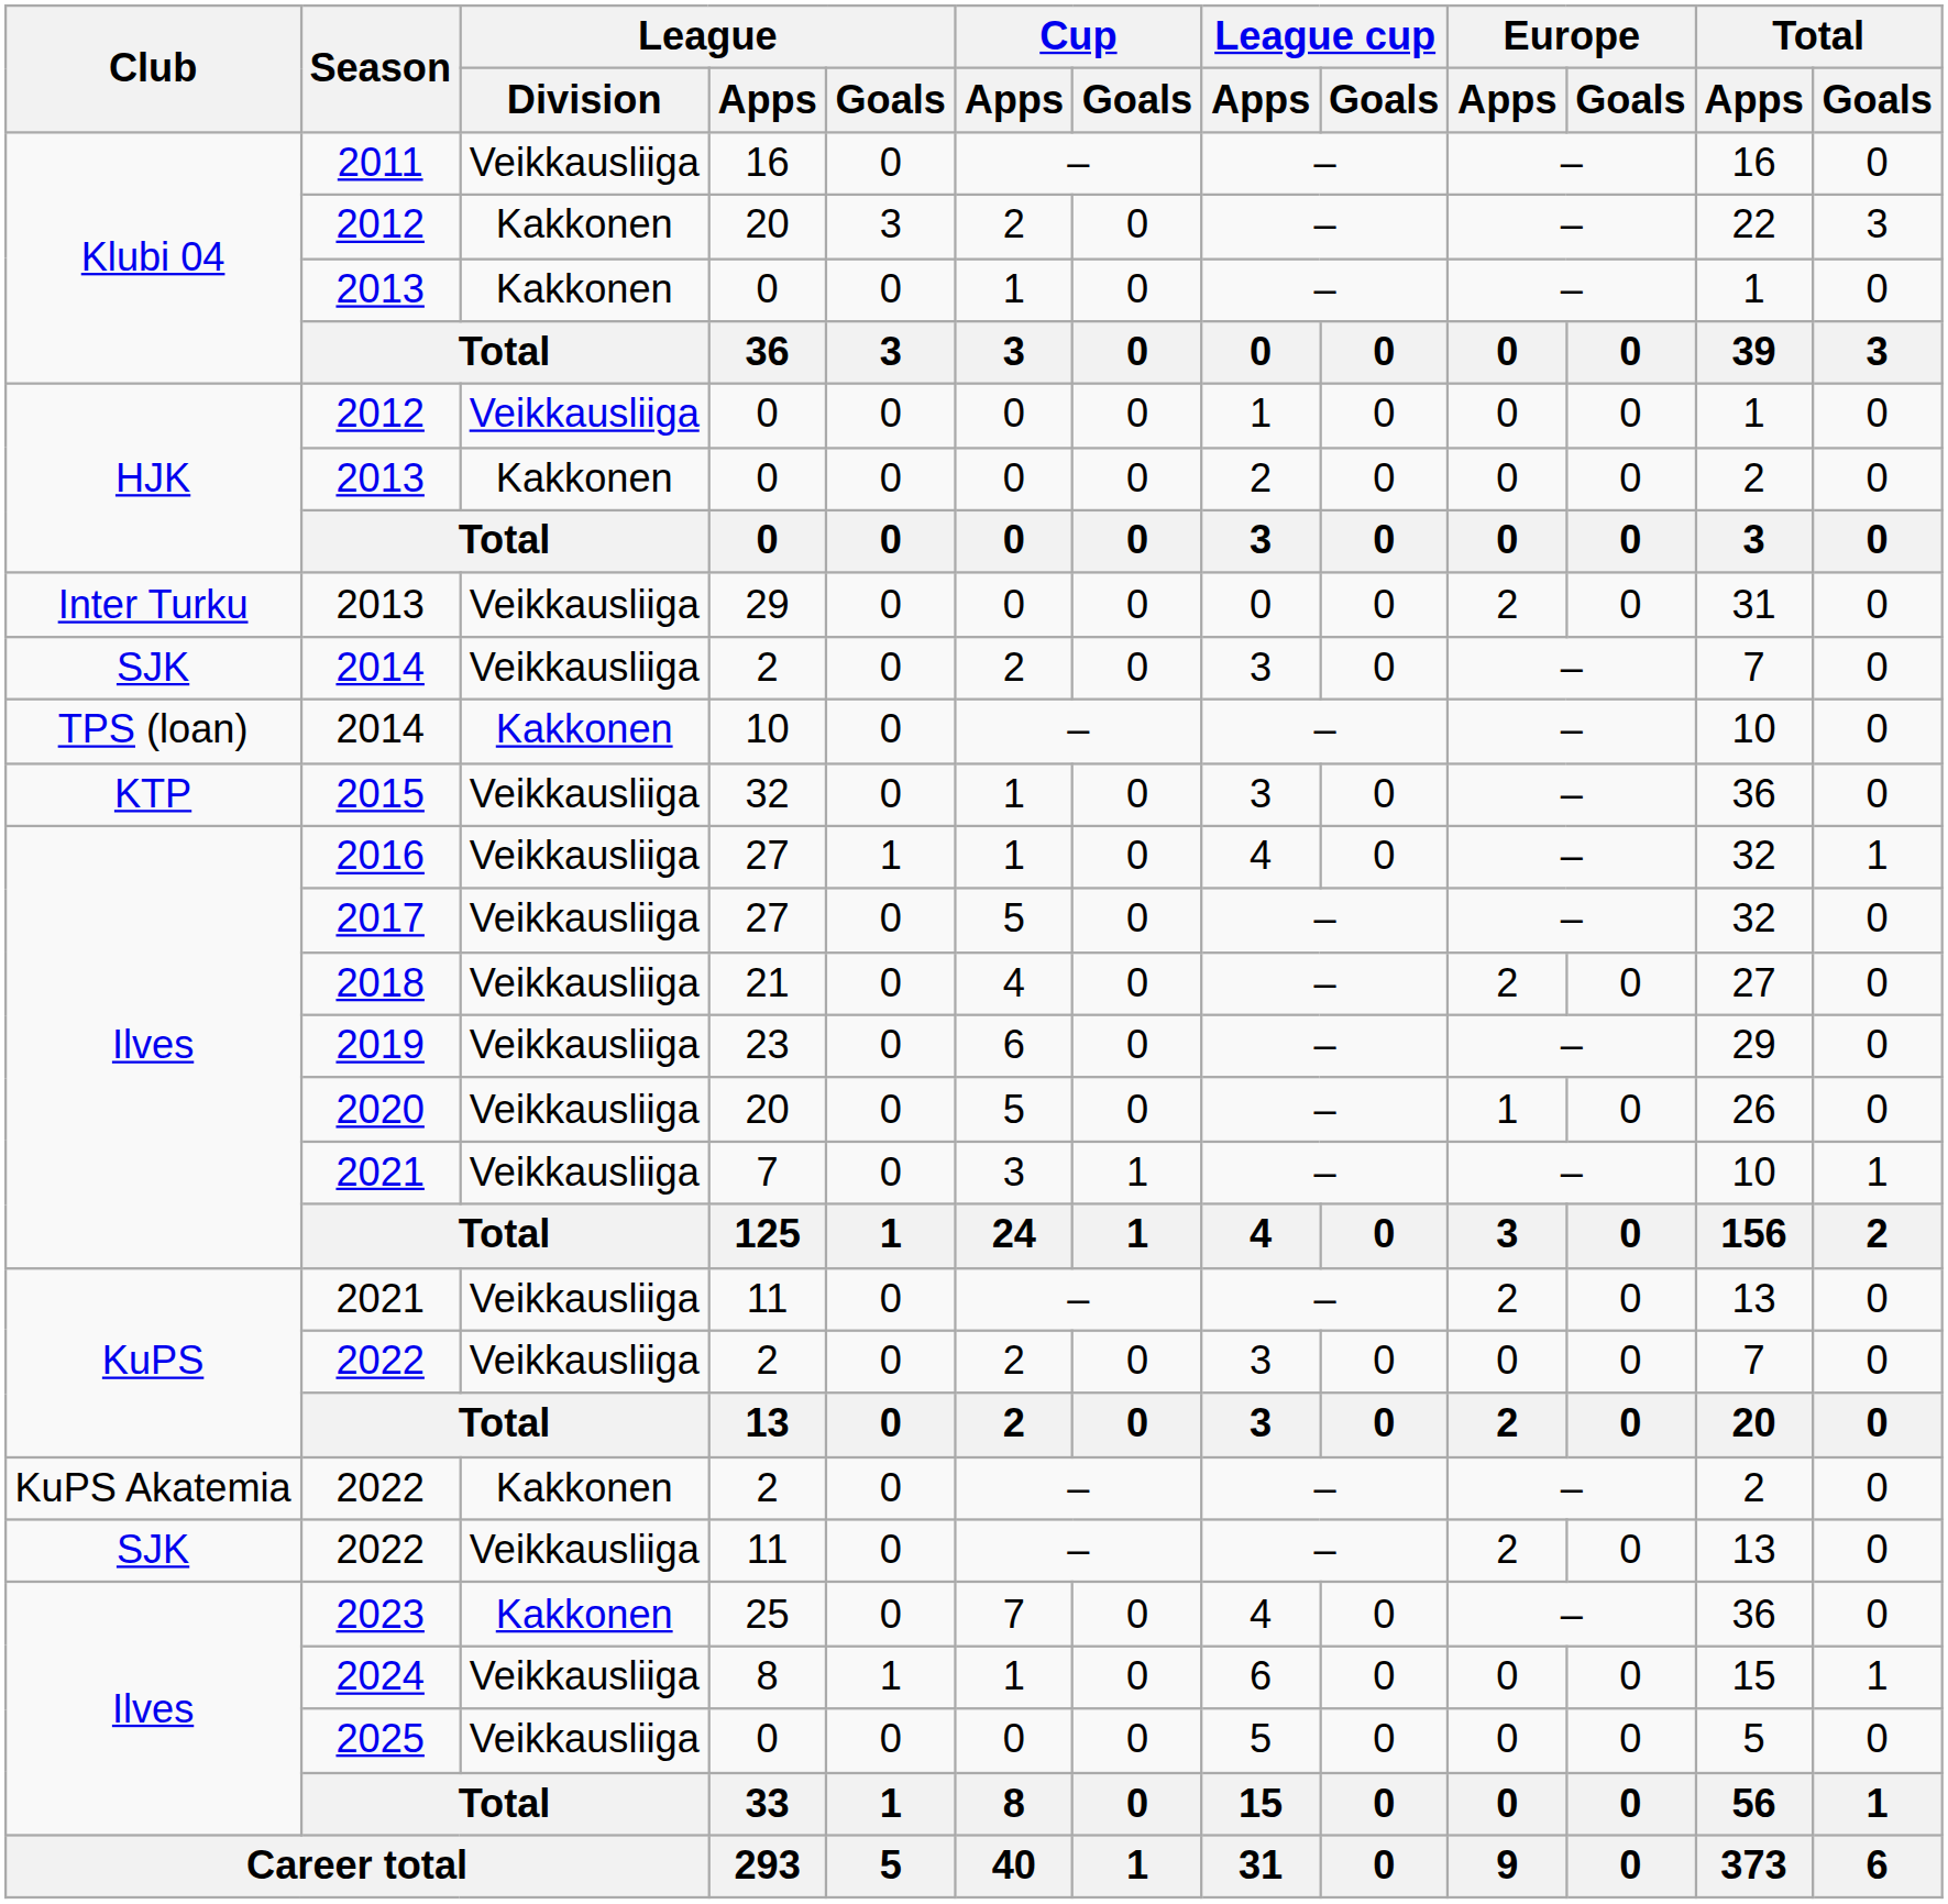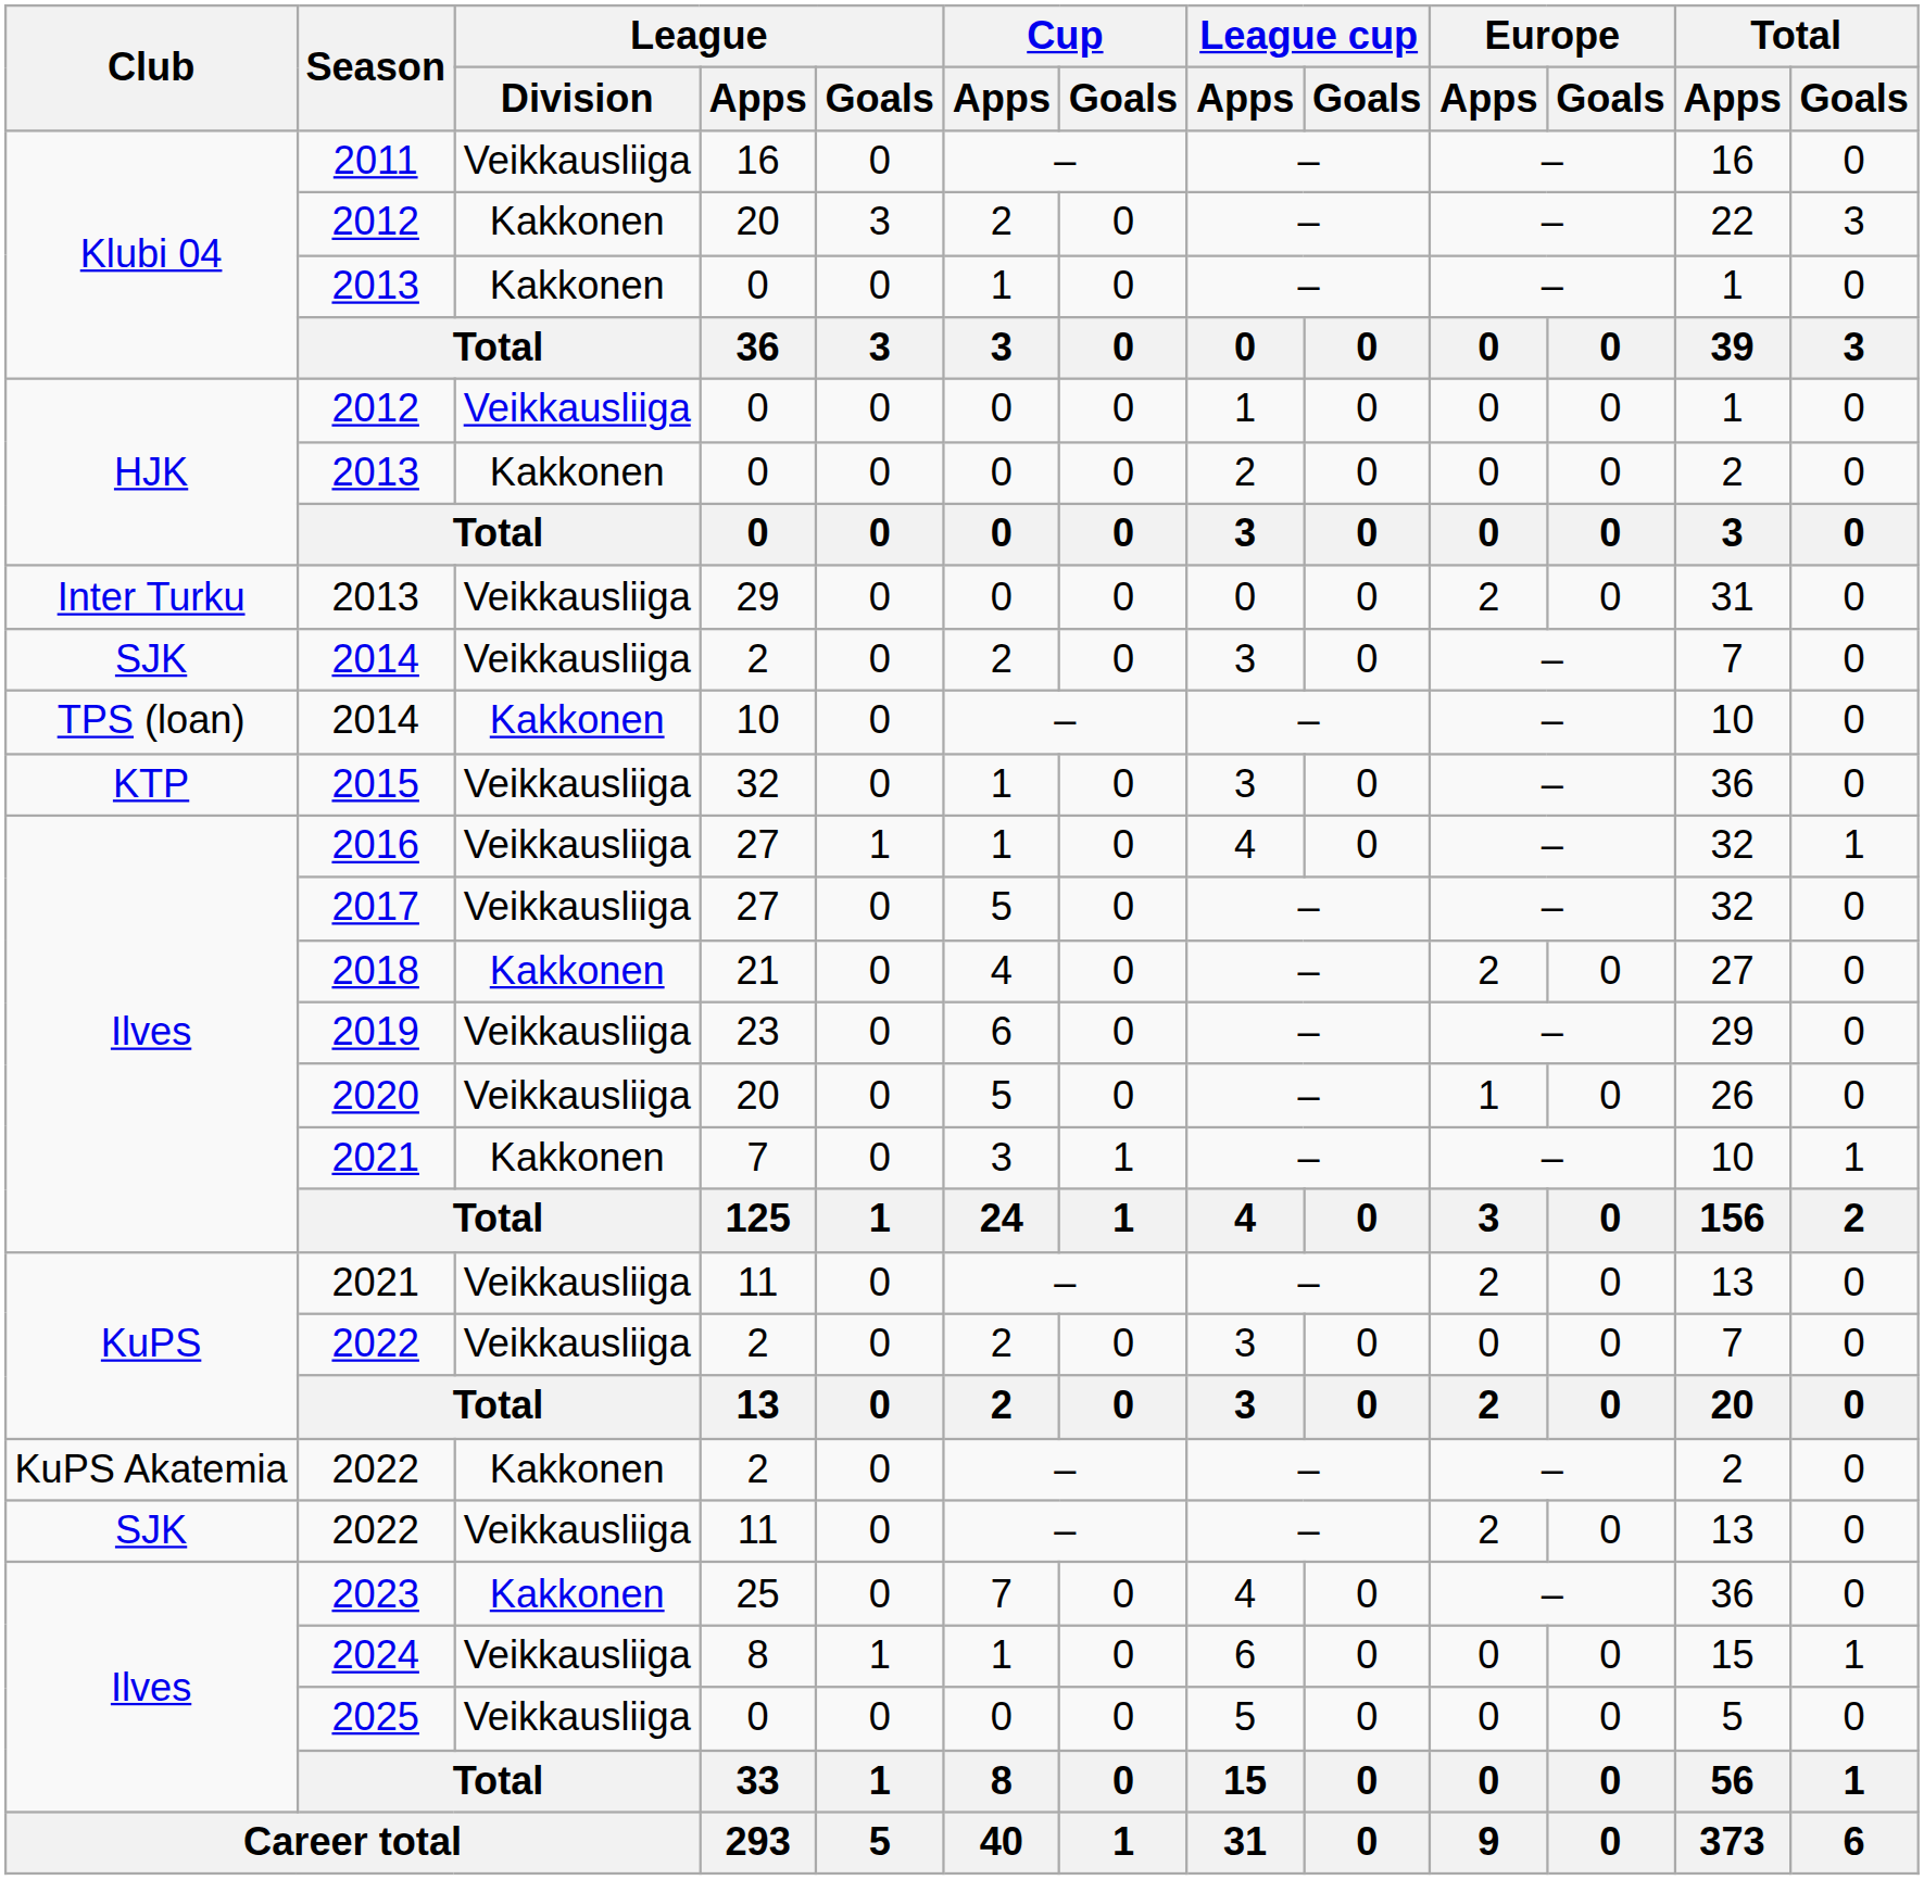 <table class="wikitable" style="text-align:center">
 <tr>
 <th rowspan="2">Club</th>
 <th rowspan="2">Season</th>
 <th colspan="3">League</th>
 <th colspan="2"><a href='#'>Cup</a></th>
 <th colspan="2"><a href='#'>League cup</a></th>
 <th colspan="2">Europe</th>
 <th colspan="2">Total</th>
 </tr>
 <tr>
 <th>Division</th>
 <th>Apps</th>
 <th>Goals</th>
 <th>Apps</th>
 <th>Goals</th>
 <th>Apps</th>
 <th>Goals</th>
 <th>Apps</th>
 <th>Goals</th>
 <th>Apps</th>
 <th>Goals</th>
 </tr>
 <tr>
 <td rowspan="4"><a href='#'>Klubi 04</a></td>
 <td><a href='#'>2011</a></td>
 <td>Veikkausliiga</td>
 <td>16</td>
 <td>0</td>
 <td colspan="2">–</td>
 <td colspan="2">–</td>
 <td colspan="2">–</td>
 <td>16</td>
 <td>0</td>
 </tr>
 <tr>
 <td><a href='#'>2012</a></td>
 <td>Kakkonen</td>
 <td>20</td>
 <td>3</td>
 <td>2</td>
 <td>0</td>
 <td colspan="2">–</td>
 <td colspan="2">–</td>
 <td>22</td>
 <td>3</td>
 </tr>
 <tr>
 <td><a href='#'>2013</a></td>
 <td>Kakkonen</td>
 <td>0</td>
 <td>0</td>
 <td>1</td>
 <td>0</td>
 <td colspan="2">–</td>
 <td colspan="2">–</td>
 <td>1</td>
 <td>0</td>
 </tr>
 <tr>
 <th colspan="2">Total</th>
 <th>36</th>
 <th>3</th>
 <th>3</th>
 <th>0</th>
 <th>0</th>
 <th>0</th>
 <th>0</th>
 <th>0</th>
 <th>39</th>
 <th>3</th>
 </tr>
 <tr>
 <td rowspan="3"><a href='#'>HJK</a></td>
 <td><a href='#'>2012</a></td>
 <td><a href='#'>Veikkausliiga</a></td>
 <td>0</td>
 <td>0</td>
 <td>0</td>
 <td>0</td>
 <td>1</td>
 <td>0</td>
 <td>0</td>
 <td>0</td>
 <td>1</td>
 <td>0</td>
 </tr>
 <tr>
 <td><a href='#'>2013</a></td>
 <td>Kakkonen</td>
 <td>0</td>
 <td>0</td>
 <td>0</td>
 <td>0</td>
 <td>2</td>
 <td>0</td>
 <td>0</td>
 <td>0</td>
 <td>2</td>
 <td>0</td>
 </tr>
 <tr>
 <th colspan="2">Total</th>
 <th>0</th>
 <th>0</th>
 <th>0</th>
 <th>0</th>
 <th>3</th>
 <th>0</th>
 <th>0</th>
 <th>0</th>
 <th>3</th>
 <th>0</th>
 </tr>
 <tr>
 <td><a href='#'>Inter Turku</a></td>
 <td>2013</td>
 <td>Veikkausliiga</td>
 <td>29</td>
 <td>0</td>
 <td>0</td>
 <td>0</td>
 <td>0</td>
 <td>0</td>
 <td>2</td>
 <td>0</td>
 <td>31</td>
 <td>0</td>
 </tr>
 <tr>
 <td><a href='#'>SJK</a></td>
 <td><a href='#'>2014</a></td>
 <td>Veikkausliiga</td>
 <td>2</td>
 <td>0</td>
 <td>2</td>
 <td>0</td>
 <td>3</td>
 <td>0</td>
 <td colspan=2>–</td>
 <td>7</td>
 <td>0</td>
 </tr>
 <tr>
 <td><a href='#'>TPS</a> (loan)</td>
 <td>2014</td>
 <td><a href='#'>Kakkonen</a></td>
 <td>10</td>
 <td>0</td>
 <td colspan="2">–</td>
 <td colspan="2">–</td>
 <td colspan="2">–</td>
 <td>10</td>
 <td>0</td>
 </tr>
 <tr>
 <td><a href='#'>KTP</a></td>
 <td><a href='#'>2015</a></td>
 <td>Veikkausliiga</td>
 <td>32</td>
 <td>0</td>
 <td>1</td>
 <td>0</td>
 <td>3</td>
 <td>0</td>
 <td colspan="2">–</td>
 <td>36</td>
 <td>0</td>
 </tr>
 <tr>
 <td rowspan="7"><a href='#'>Ilves</a></td>
 <td><a href='#'>2016</a></td>
 <td>Veikkausliiga</td>
 <td>27</td>
 <td>1</td>
 <td>1</td>
 <td>0</td>
 <td>4</td>
 <td>0</td>
 <td colspan="2">–</td>
 <td>32</td>
 <td>1</td>
 </tr>
 <tr>
 <td><a href='#'>2017</a></td>
 <td>Veikkausliiga</td>
 <td>27</td>
 <td>0</td>
 <td>5</td>
 <td>0</td>
 <td colspan="2">–</td>
 <td colspan="2">–</td>
 <td>32</td>
 <td>0</td>
 </tr>
 <tr>
 <td><a href='#'>2018</a></td>
-<td>Veikkausliiga</td>
+<td><a href='#'>Kakkonen</a></td>
 <td>21</td>
 <td>0</td>
 <td>4</td>
 <td>0</td>
 <td colspan="2">–</td>
 <td>2</td>
 <td>0</td>
 <td>27</td>
 <td>0</td>
 </tr>
 <tr>
 <td><a href='#'>2019</a></td>
 <td>Veikkausliiga</td>
 <td>23</td>
 <td>0</td>
 <td>6</td>
 <td>0</td>
 <td colspan="2">–</td>
 <td colspan="2">–</td>
 <td>29</td>
 <td>0</td>
 </tr>
 <tr>
 <td><a href='#'>2020</a></td>
 <td>Veikkausliiga</td>
 <td>20</td>
 <td>0</td>
 <td>5</td>
 <td>0</td>
 <td colspan="2">–</td>
 <td>1</td>
 <td>0</td>
 <td>26</td>
 <td>0</td>
 </tr>
 <tr>
 <td><a href='#'>2021</a></td>
-<td>Veikkausliiga</td>
+<td>Kakkonen</td>
 <td>7</td>
 <td>0</td>
 <td>3</td>
 <td>1</td>
 <td colspan="2">–</td>
 <td colspan="2">–</td>
 <td>10</td>
 <td>1</td>
 </tr>
 <tr>
 <th colspan="2">Total</th>
 <th>125</th>
 <th>1</th>
 <th>24</th>
 <th>1</th>
 <th>4</th>
 <th>0</th>
 <th>3</th>
 <th>0</th>
 <th>156</th>
 <th>2</th>
 </tr>
 <tr>
 <td rowspan="3"><a href='#'>KuPS</a></td>
 <td>2021</td>
 <td>Veikkausliiga</td>
 <td>11</td>
 <td>0</td>
 <td colspan="2">–</td>
 <td colspan="2">–</td>
 <td>2</td>
 <td>0</td>
 <td>13</td>
 <td>0</td>
 </tr>
 <tr>
 <td><a href='#'>2022</a></td>
 <td>Veikkausliiga</td>
 <td>2</td>
 <td>0</td>
 <td>2</td>
 <td>0</td>
 <td>3</td>
 <td>0</td>
 <td>0</td>
 <td>0</td>
 <td>7</td>
 <td>0</td>
 </tr>
 <tr>
 <th colspan="2">Total</th>
 <th>13</th>
 <th>0</th>
 <th>2</th>
 <th>0</th>
 <th>3</th>
 <th>0</th>
 <th>2</th>
 <th>0</th>
 <th>20</th>
 <th>0</th>
 </tr>
 <tr>
 <td>KuPS Akatemia</td>
 <td>2022</td>
 <td>Kakkonen</td>
 <td>2</td>
 <td>0</td>
 <td colspan="2">–</td>
 <td colspan="2">–</td>
 <td colspan="2">–</td>
 <td>2</td>
 <td>0</td>
 </tr>
 <tr>
 <td><a href='#'>SJK</a></td>
 <td>2022</td>
 <td>Veikkausliiga</td>
 <td>11</td>
 <td>0</td>
 <td colspan="2">–</td>
 <td colspan="2">–</td>
 <td>2</td>
 <td>0</td>
 <td>13</td>
 <td>0</td>
 </tr>
 <tr>
 <td rowspan="4"><a href='#'>Ilves</a></td>
 <td><a href='#'>2023</a></td>
 <td><a href='#'>Kakkonen</a></td>
 <td>25</td>
 <td>0</td>
 <td>7</td>
 <td>0</td>
 <td>4</td>
 <td>0</td>
 <td colspan="2">–</td>
 <td>36</td>
 <td>0</td>
 </tr>
 <tr>
 <td><a href='#'>2024</a></td>
 <td>Veikkausliiga</td>
 <td>8</td>
 <td>1</td>
 <td>1</td>
 <td>0</td>
 <td>6</td>
 <td>0</td>
 <td>0</td>
 <td>0</td>
 <td>15</td>
 <td>1</td>
 </tr>
 <tr>
 <td><a href='#'>2025</a></td>
 <td>Veikkausliiga</td>
 <td>0</td>
 <td>0</td>
 <td>0</td>
 <td>0</td>
 <td>5</td>
 <td>0</td>
 <td>0</td>
 <td>0</td>
 <td>5</td>
 <td>0</td>
 </tr>
 <tr>
 <th colspan="2">Total</th>
 <th>33</th>
 <th>1</th>
 <th>8</th>
 <th>0</th>
 <th>15</th>
 <th>0</th>
 <th>0</th>
 <th>0</th>
 <th>56</th>
 <th>1</th>
 </tr>
 <tr>
 <th colspan="3">Career total</th>
 <th>293</th>
 <th>5</th>
 <th>40</th>
 <th>1</th>
 <th>31</th>
 <th>0</th>
 <th>9</th>
 <th>0</th>
 <th>373</th>
 <th>6</th>
 </tr>
 </table>
